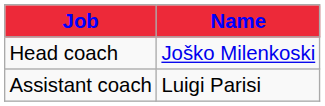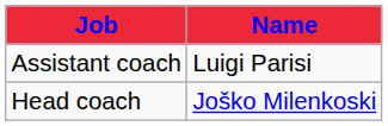 <table class=wikitable bgcolor="white" cellpadding="3" cellspacing="0" border="1" style="font-size: 95%; border: 1px solid black; border-collapse: collapse;">
 <tr style="color: blue;background:#ED2939">
 <td align=center><strong>Job</strong></td>
 <td align=center><strong>Name</strong></td>
 </tr>
 <tr>
+<td>Assistant coach</td>
+<td> Luigi Parisi</td>
+</tr>
+<tr>
 <td>Head coach</td>
 <td> <a href='#'>Joško Milenkoski</a></td>
 </tr>
-<tr>
-<td>Assistant coach</td>
-<td> Luigi Parisi</td>
-</tr>
 </table>
